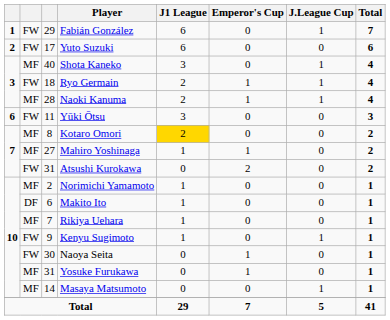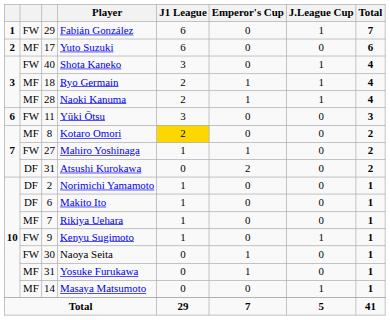 <table class="wikitable sortable" style="text-align:center">
 <tr>
 <th></th>
 <th></th>
 <th></th>
 <th>Player</th>
 <th>J1 League</th>
 <th>Emperor's Cup</th>
 <th>J.League Cup</th>
 <th><strong>Total</strong></th>
 </tr>
 <tr>
 <td><strong>1</strong></td>
 <td>FW</td>
 <td>29</td>
 <td style="text-align:left;"> <a href='#'>Fabián González</a></td>
 <td>6</td>
 <td>0</td>
 <td>1</td>
 <td><strong>7</strong></td>
 </tr>
 <tr>
 <td><strong>2</strong></td>
-<td>FW</td>
+<td>MF</td>
 <td>17</td>
 <td style="text-align:left;"> <a href='#'>Yuto Suzuki</a></td>
 <td>6</td>
 <td>0</td>
 <td>0</td>
 <td><strong>6</strong></td>
 </tr>
 <tr>
 <td rowspan=3><strong>3</strong></td>
-<td>MF</td>
+<td>FW</td>
 <td>40</td>
 <td style="text-align:left;"> <a href='#'>Shota Kaneko</a></td>
 <td>3</td>
 <td>0</td>
 <td>1</td>
 <td><strong>4</strong></td>
 </tr>
 <tr>
-<td>FW</td>
+<td>MF</td>
 <td>18</td>
 <td style="text-align:left;"> <a href='#'>Ryo Germain</a></td>
 <td>2</td>
 <td>1</td>
 <td>1</td>
 <td><strong>4</strong></td>
 </tr>
 <tr>
 <td>MF</td>
 <td>28</td>
 <td style="text-align:left;"> <a href='#'>Naoki Kanuma</a></td>
 <td>2</td>
 <td>1</td>
 <td>1</td>
 <td><strong>4</strong></td>
 </tr>
 <tr>
 <td><strong>6</strong></td>
 <td>FW</td>
 <td>11</td>
 <td style="text-align:left;"> <a href='#'>Yūki Ōtsu</a></td>
 <td>3</td>
 <td>0</td>
 <td>0</td>
 <td><strong>3</strong></td>
 </tr>
 <tr>
 <td rowspan=3><strong>7</strong></td>
 <td>MF</td>
 <td>8</td>
 <td style="text-align:left;"> <a href='#'>Kotaro Omori</a></td>
 <td style="background: gold;">2</td>
 <td>0</td>
 <td>0</td>
 <td><strong>2</strong></td>
 </tr>
 <tr>
-<td>MF</td>
+<td>FW</td>
 <td>27</td>
 <td style="text-align:left;"> <a href='#'>Mahiro Yoshinaga</a></td>
 <td>1</td>
 <td>1</td>
 <td>0</td>
 <td><strong>2</strong></td>
 </tr>
 <tr>
-<td>FW</td>
+<td>DF</td>
 <td>31</td>
 <td style="text-align:left;"> <a href='#'>Atsushi Kurokawa</a></td>
 <td>0</td>
 <td>2</td>
 <td>0</td>
 <td><strong>2</strong></td>
 </tr>
 <tr>
 <td rowspan=7><strong>10</strong></td>
-<td>MF</td>
+<td>DF</td>
 <td>2</td>
 <td style="text-align:left;"> <a href='#'>Norimichi Yamamoto</a></td>
 <td>1</td>
 <td>0</td>
 <td>0</td>
 <td><strong>1</strong></td>
 </tr>
 <tr>
 <td>DF</td>
 <td>6</td>
 <td style="text-align:left;"> <a href='#'>Makito Ito</a></td>
 <td>1</td>
 <td>0</td>
 <td>0</td>
 <td><strong>1</strong></td>
 </tr>
 <tr>
 <td>MF</td>
 <td>7</td>
 <td style="text-align:left;"> <a href='#'>Rikiya Uehara</a></td>
 <td>1</td>
 <td>0</td>
 <td>0</td>
 <td><strong>1</strong></td>
 </tr>
 <tr>
 <td>FW</td>
 <td>9</td>
 <td style="text-align:left;"> <a href='#'>Kenyu Sugimoto</a></td>
 <td>1</td>
 <td>0</td>
 <td>1</td>
 <td><strong>1</strong></td>
 </tr>
 <tr>
 <td>FW</td>
 <td>30</td>
 <td style="text-align:left;"> Naoya Seita</td>
 <td>0</td>
 <td>1</td>
 <td>0</td>
 <td><strong>1</strong></td>
 </tr>
 <tr>
 <td>MF</td>
 <td>31</td>
 <td style="text-align:left;"> <a href='#'>Yosuke Furukawa</a></td>
 <td>0</td>
 <td>1</td>
 <td>0</td>
 <td><strong>1</strong></td>
 </tr>
 <tr>
 <td>MF</td>
 <td>14</td>
 <td style="text-align:left;"> <a href='#'>Masaya Matsumoto</a></td>
 <td>0</td>
 <td>0</td>
 <td>1</td>
 <td><strong>1</strong></td>
 </tr>
 <tr>
 </tr>
 <tr class="sortbottom">
 <td colspan="4"><strong>Total</strong></td>
 <td><strong>29</strong></td>
 <td><strong>7</strong></td>
 <td><strong>5</strong></td>
 <td><strong>41</strong></td>
 </tr>
 </table>
